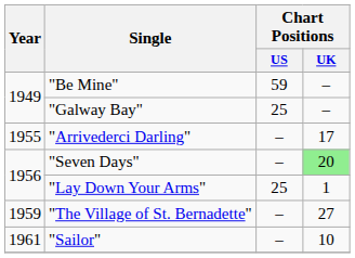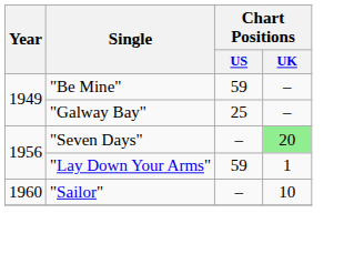 <table class="wikitable">
 <tr>
 <th rowspan="2">Year</th>
 <th rowspan="2">Single</th>
 <th colspan="2">Chart Positions</th>
 </tr>
 <tr style="font-size:small;">
 <th width="40"><a href='#'>US</a></th>
 <th width="40"><a href='#'>UK</a></th>
 </tr>
 <tr>
 <td rowspan="2">1949</td>
 <td>"Be Mine"</td>
 <td align="center">59</td>
 <td align="center">–</td>
 </tr>
 <tr>
 <td>"Galway Bay"</td>
 <td align="center">25</td>
 <td align="center">–</td>
 </tr>
 <tr>
-<td rowspan="1">1955</td>
-<td>"<a href='#'>Arrivederci Darling</a>"</td>
-<td align="center">–</td>
-<td align="center">17</td>
-</tr>
-<tr>
 <td rowspan="2">1956</td>
 <td>"Seven Days"</td>
 <td align="center">–</td>
 <td align="center" style="background: lightgreen;">20</td>
 </tr>
 <tr>
 <td>"<a href='#'>Lay Down Your Arms</a>"</td>
-<td align="center">25</td>
+<td align="center">59</td>
 <td align="center">1</td>
 </tr>
 <tr>
-<td rowspan="1">1959</td>
-<td>"<a href='#'>The Village of St. Bernadette</a>"</td>
-<td align="center">–</td>
-<td align="center">27</td>
-</tr>
-<tr>
-<td rowspan="1">1961</td>
+<td rowspan="1">1960</td>
 <td>"<a href='#'>Sailor</a>"</td>
 <td align="center">–</td>
 <td align="center">10</td>
 </tr>
 <tr>
 </tr>
 </table>
